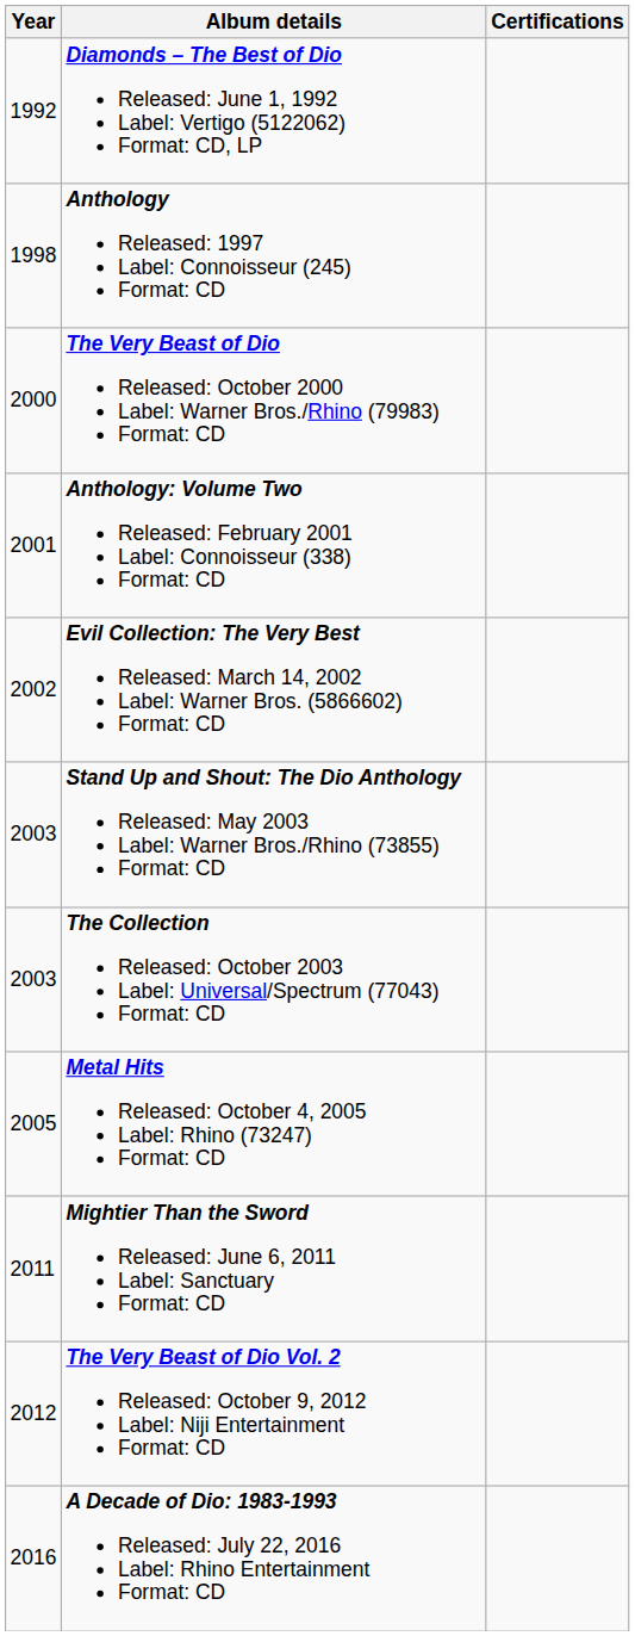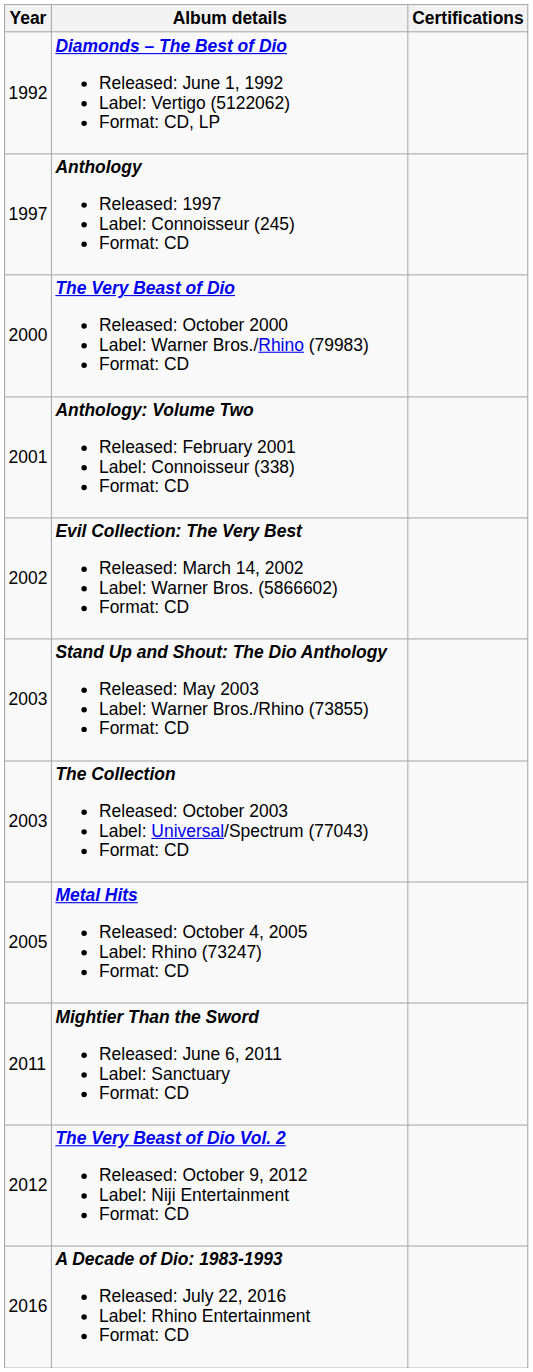 <table class="wikitable">
 <tr>
 <th>Year</th>
 <th style="width:20em">Album details</th>
 <th>Certifications</th>
 </tr>
 <tr>
 <td>1992</td>
 <td><strong><em><a href='#'>Diamonds – The Best of Dio</a></em></strong><br><ul><li>Released: June 1, 1992</li><li>Label: Vertigo (5122062)</li><li>Format: CD, LP</li></ul></td>
 <td></td>
 </tr>
 <tr>
-<td>1998</td>
+<td>1997</td>
 <td><strong><em>Anthology</em></strong><br><ul><li>Released: 1997</li><li>Label: Connoisseur (245)</li><li>Format: CD</li></ul></td>
 <td></td>
 </tr>
 <tr>
 <td>2000</td>
 <td><strong><em><a href='#'>The Very Beast of Dio</a></em></strong><br><ul><li>Released: October 2000</li><li>Label: Warner Bros./<a href='#'>Rhino</a> (79983)</li><li>Format: CD</li></ul></td>
 <td><br></td>
 </tr>
 <tr>
 <td>2001</td>
 <td><strong><em>Anthology: Volume Two</em></strong><br><ul><li>Released: February 2001</li><li>Label: Connoisseur (338)</li><li>Format: CD</li></ul></td>
 <td></td>
 </tr>
 <tr>
 <td>2002</td>
 <td><strong><em>Evil Collection: The Very Best</em></strong><br><ul><li>Released: March 14, 2002</li><li>Label: Warner Bros. (5866602)</li><li>Format: CD</li></ul></td>
 <td></td>
 </tr>
 <tr>
 <td>2003</td>
 <td><strong><em>Stand Up and Shout: The Dio Anthology</em></strong><br><ul><li>Released: May 2003</li><li>Label: Warner Bros./Rhino (73855)</li><li>Format: CD</li></ul></td>
 <td></td>
 </tr>
 <tr>
 <td>2003</td>
 <td><strong><em>The Collection</em></strong><br><ul><li>Released: October 2003</li><li>Label: <a href='#'>Universal</a>/Spectrum (77043)</li><li>Format: CD</li></ul></td>
 <td><br></td>
 </tr>
 <tr>
 <td>2005</td>
 <td><strong><em><a href='#'>Metal Hits</a></em></strong><br><ul><li>Released: October 4, 2005</li><li>Label: Rhino (73247)</li><li>Format: CD</li></ul></td>
 <td></td>
 </tr>
 <tr>
 <td>2011</td>
 <td><strong><em>Mightier Than the Sword</em></strong><br><ul><li>Released: June 6, 2011</li><li>Label: Sanctuary</li><li>Format: CD</li></ul></td>
 <td></td>
 </tr>
 <tr>
 <td>2012</td>
 <td><strong><em><a href='#'>The Very Beast of Dio Vol. 2</a></em></strong><br><ul><li>Released: October 9, 2012</li><li>Label: Niji Entertainment</li><li>Format: CD</li></ul></td>
 <td></td>
 </tr>
 <tr>
 <td>2016</td>
 <td><strong><em>A Decade of Dio: 1983-1993</em></strong><br><ul><li>Released: July 22, 2016</li><li>Label:  Rhino Entertainment</li><li>Format: CD</li></ul></td>
 <td></td>
 </tr>
 </table>
